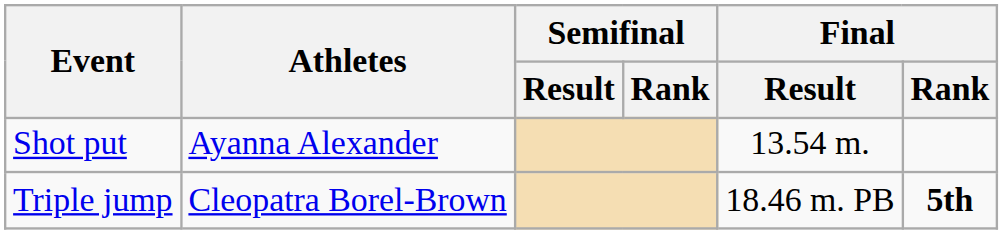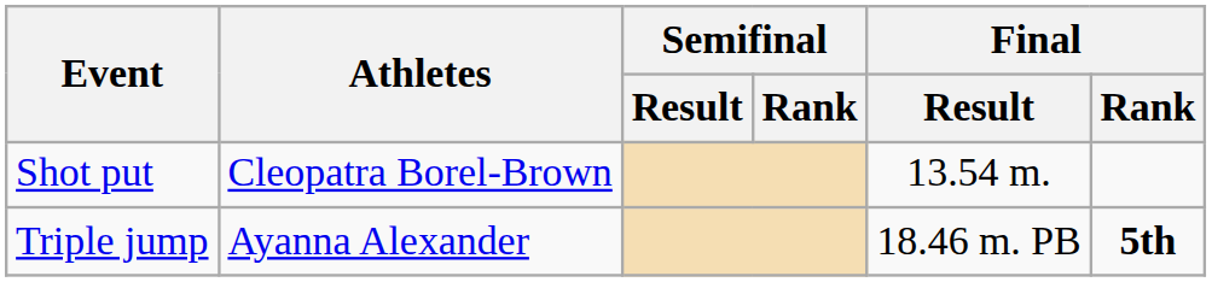 <table class="wikitable" border="1" style="font-size:90%">
 <tr>
 <th rowspan=2>Event</th>
 <th rowspan=2>Athletes</th>
 <th colspan=2>Semifinal</th>
 <th colspan=2>Final</th>
 </tr>
 <tr>
 <th>Result</th>
 <th>Rank</th>
 <th>Result</th>
 <th>Rank</th>
 </tr>
 <tr>
 <td><a href='#'>Shot put</a></td>
-<td><a href='#'>Ayanna Alexander</a></td>
+<td><a href='#'>Cleopatra Borel-Brown</a></td>
 <td colspan=2 bgcolor=wheat></td>
 <td align=center>13.54 m.</td>
 <td align=center></td>
 </tr>
 <tr>
 <td><a href='#'>Triple jump</a></td>
-<td><a href='#'>Cleopatra Borel-Brown</a></td>
+<td><a href='#'>Ayanna Alexander</a></td>
 <td colspan=2 bgcolor=wheat></td>
 <td align=center>18.46 m. PB</td>
 <td align=center><strong>5th</strong></td>
 </tr>
 </table>
